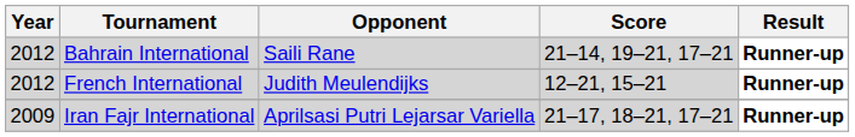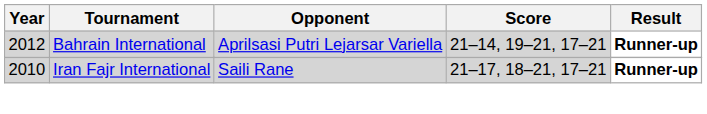 <table class="sortable wikitable" style="font-size: 90%;">
 <tr>
 <th>Year</th>
 <th>Tournament</th>
 <th>Opponent</th>
 <th>Score</th>
 <th>Result</th>
 </tr>
 <tr style="background:#D5D5D5">
 <td align="center">2012</td>
 <td align="left"><a href='#'>Bahrain International</a></td>
-<td align="left"> <a href='#'>Saili Rane</a></td>
+<td align="left"> <a href='#'>Aprilsasi Putri Lejarsar Variella</a></td>
 <td align="left">21–14, 19–21, 17–21</td>
 <td style="text-align:left; background:white"> <strong>Runner-up</strong></td>
 </tr>
 <tr>
 </tr>
-<tr style="background:#D5D5D5">
-<td align="center">2012</td>
-<td align="left"><a href='#'>French International</a></td>
-<td align="left"> <a href='#'>Judith Meulendijks</a></td>
-<td align="left">12–21, 15–21</td>
-<td style="text-align:left; background:white"> <strong>Runner-up</strong></td>
-</tr>
 <tr>
 </tr>
 <tr style="background:#D5D5D5">
-<td align="center">2009</td>
+<td align="center">2010</td>
 <td align="left"><a href='#'>Iran Fajr International</a></td>
-<td align="left"> <a href='#'>Aprilsasi Putri Lejarsar Variella</a></td>
+<td align="left"> <a href='#'>Saili Rane</a></td>
 <td align="left">21–17, 18–21, 17–21</td>
 <td style="text-align:left; background:white"> <strong>Runner-up</strong></td>
 </tr>
 </table>
